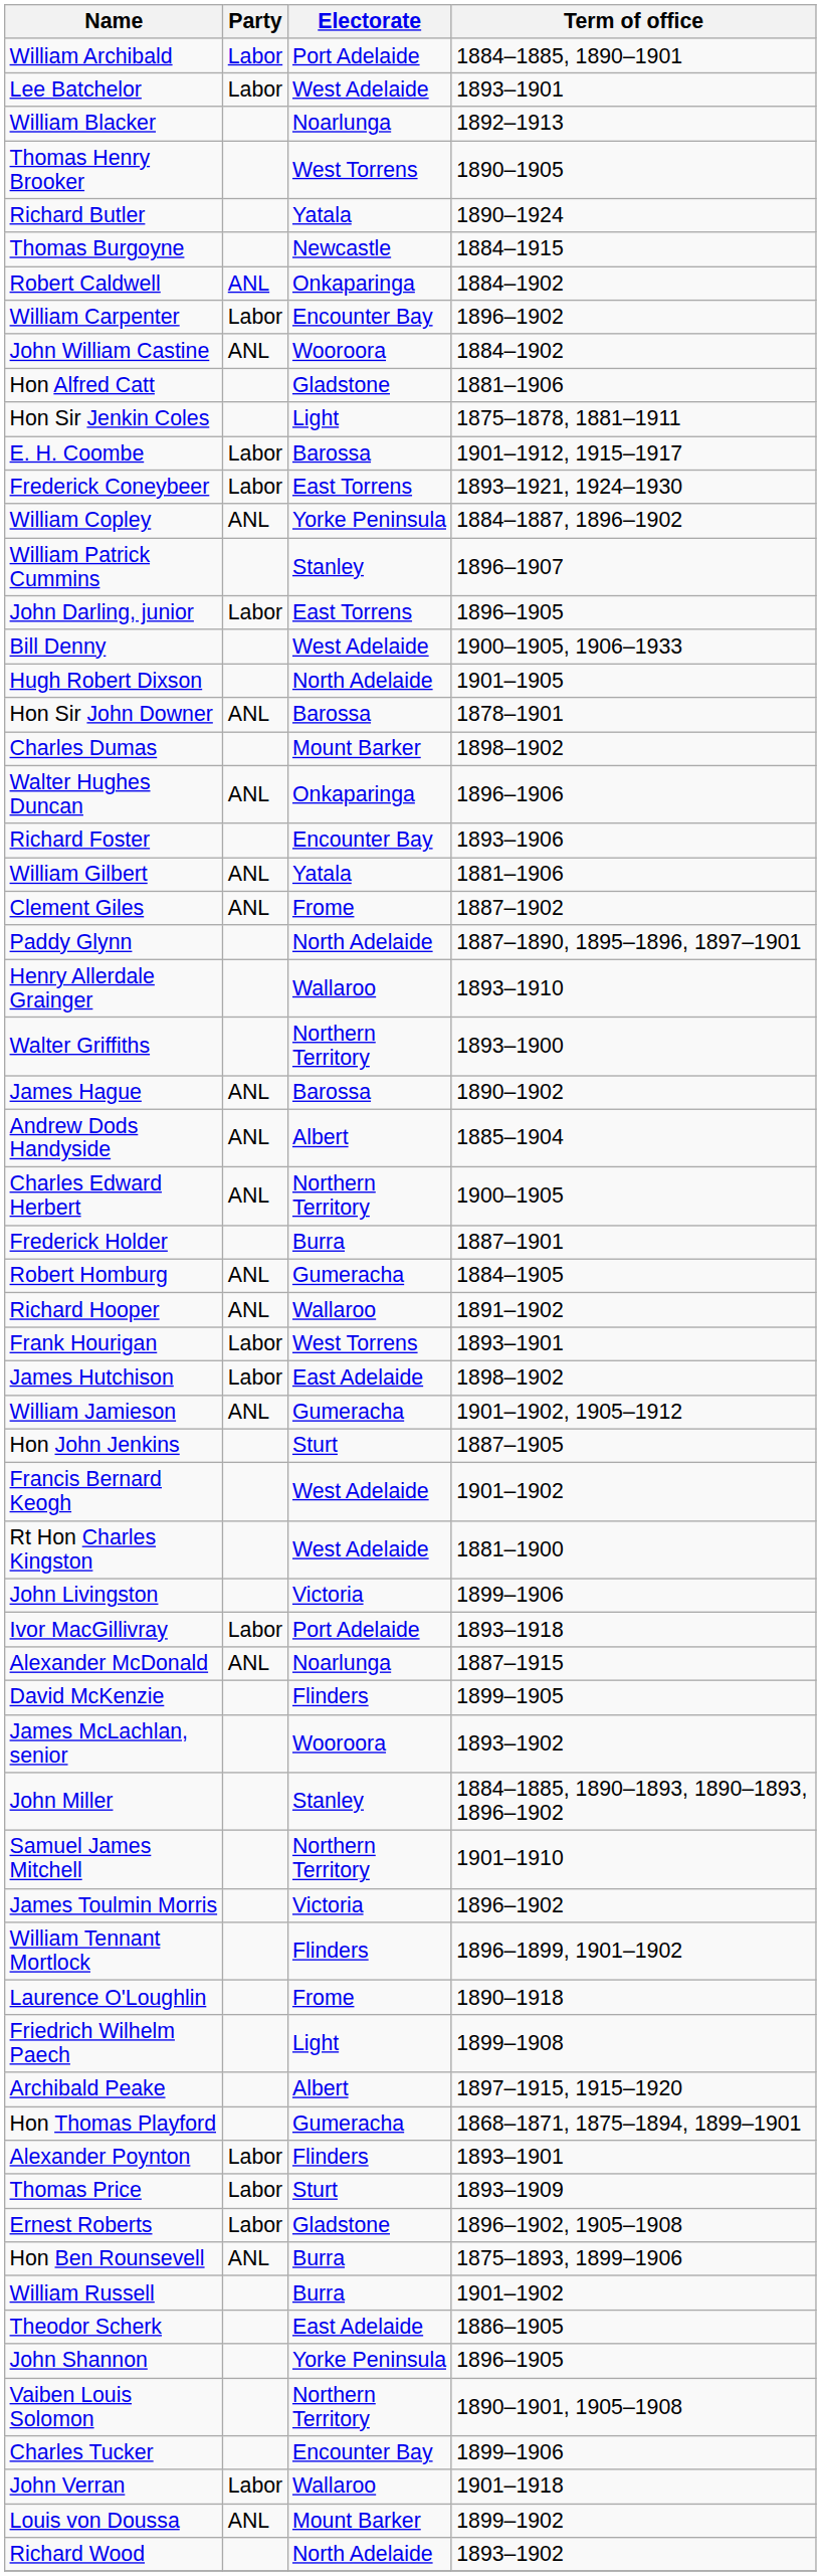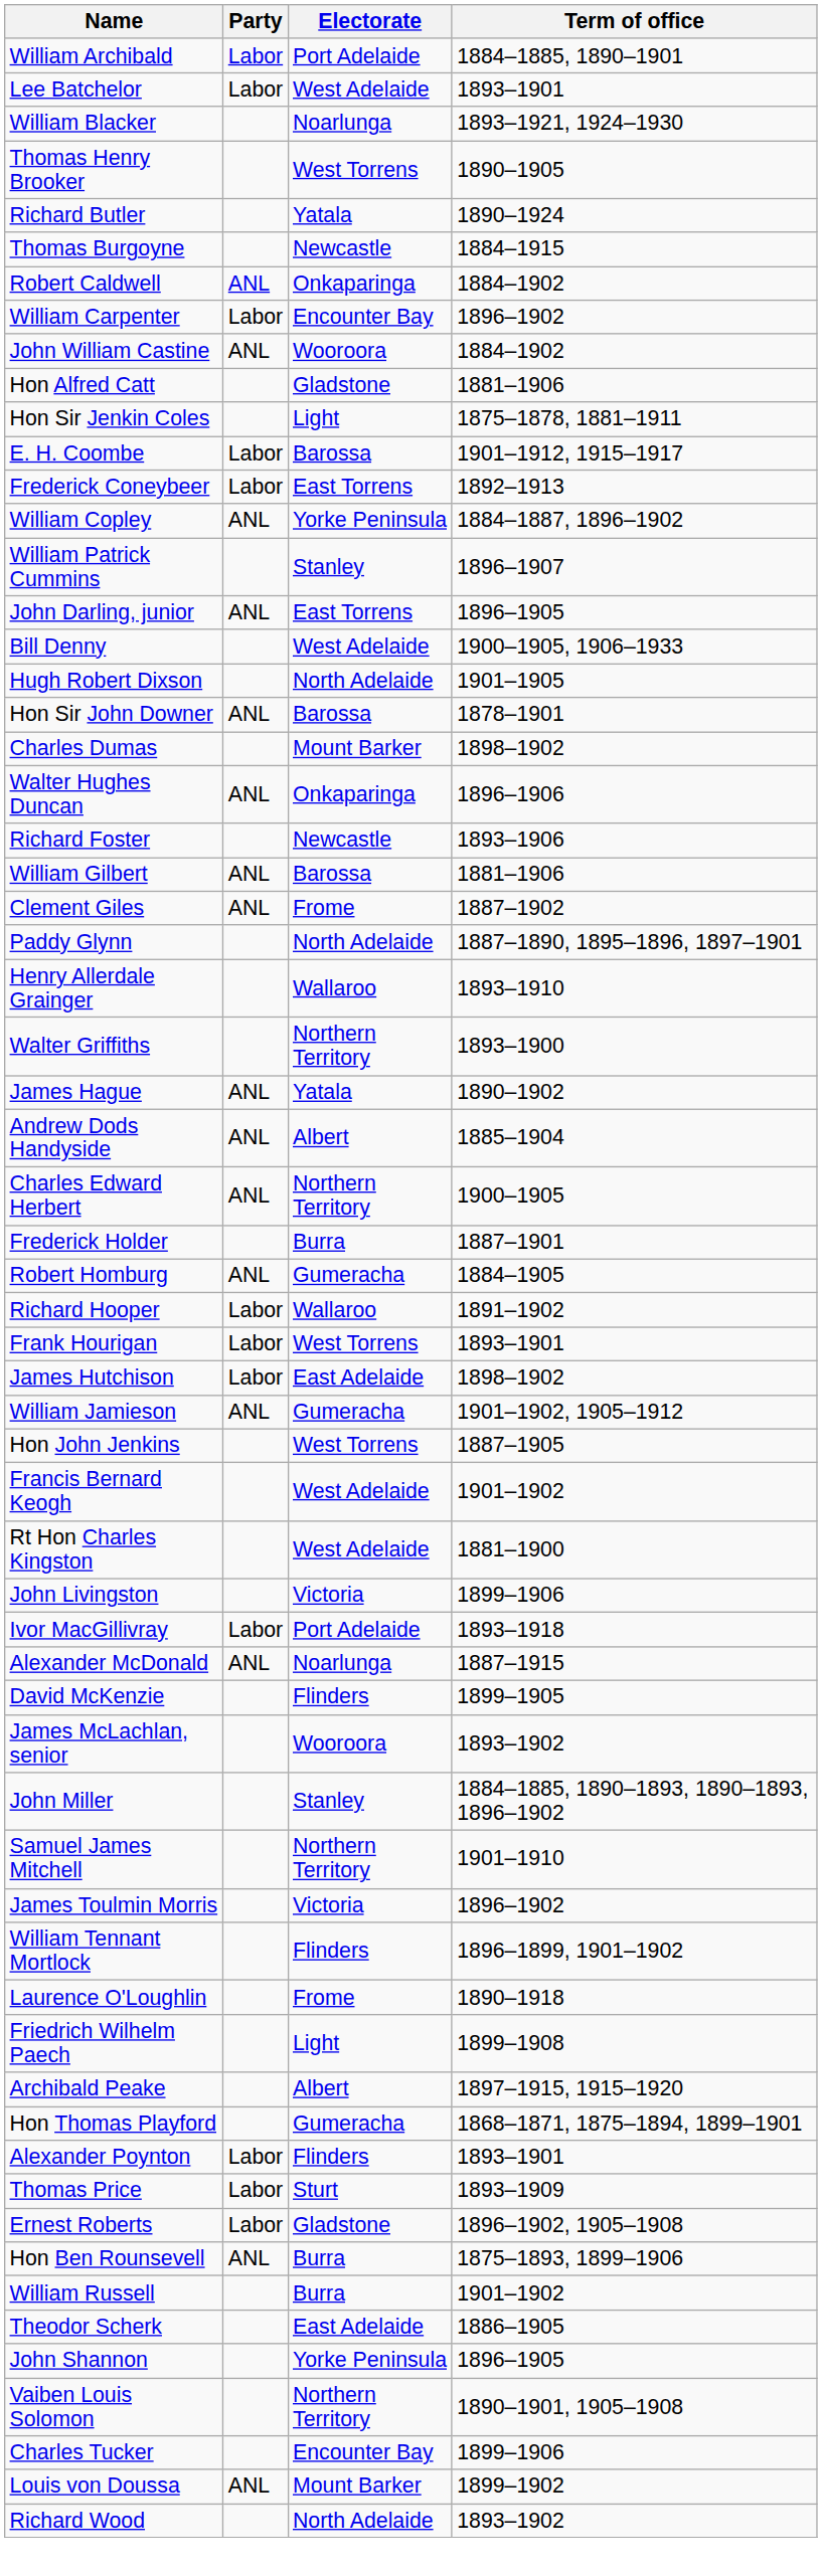 <table class="wikitable sortable">
 <tr>
 <th>Name</th>
 <th>Party</th>
 <th><a href='#'>Electorate</a></th>
 <th>Term of office</th>
 </tr>
 <tr>
 <td><a href='#'>William Archibald</a></td>
 <td><a href='#'>Labor</a></td>
 <td><a href='#'>Port Adelaide</a></td>
 <td>1884–1885, 1890–1901</td>
 </tr>
 <tr>
 <td><a href='#'>Lee Batchelor</a> </td>
 <td>Labor</td>
 <td><a href='#'>West Adelaide</a></td>
 <td>1893–1901</td>
 </tr>
 <tr>
 <td><a href='#'>William Blacker</a></td>
 <td></td>
 <td><a href='#'>Noarlunga</a></td>
-<td>1892–1913</td>
+<td>1893–1921, 1924–1930</td>
 </tr>
 <tr>
 <td><a href='#'>Thomas Henry Brooker</a></td>
 <td></td>
 <td><a href='#'>West Torrens</a></td>
 <td>1890–1905</td>
 </tr>
 <tr>
 <td><a href='#'>Richard Butler</a></td>
 <td></td>
 <td><a href='#'>Yatala</a></td>
 <td>1890–1924</td>
 </tr>
 <tr>
 <td><a href='#'>Thomas Burgoyne</a></td>
 <td></td>
 <td><a href='#'>Newcastle</a></td>
 <td>1884–1915</td>
 </tr>
 <tr>
 <td><a href='#'>Robert Caldwell</a></td>
 <td><a href='#'>ANL</a></td>
 <td><a href='#'>Onkaparinga</a></td>
 <td>1884–1902</td>
 </tr>
 <tr>
 <td><a href='#'>William Carpenter</a></td>
 <td>Labor</td>
 <td><a href='#'>Encounter Bay</a></td>
 <td>1896–1902</td>
 </tr>
 <tr>
 <td><a href='#'>John William Castine</a></td>
 <td>ANL</td>
 <td><a href='#'>Wooroora</a></td>
 <td>1884–1902</td>
 </tr>
 <tr>
 <td>Hon <a href='#'>Alfred Catt</a></td>
 <td></td>
 <td><a href='#'>Gladstone</a></td>
 <td>1881–1906</td>
 </tr>
 <tr>
 <td>Hon Sir <a href='#'>Jenkin Coles</a></td>
 <td></td>
 <td><a href='#'>Light</a></td>
 <td>1875–1878, 1881–1911</td>
 </tr>
 <tr>
 <td><a href='#'>E. H. Coombe</a> </td>
 <td>Labor</td>
 <td><a href='#'>Barossa</a></td>
 <td>1901–1912, 1915–1917</td>
 </tr>
 <tr>
 <td><a href='#'>Frederick Coneybeer</a></td>
 <td>Labor</td>
 <td><a href='#'>East Torrens</a></td>
-<td>1893–1921, 1924–1930</td>
+<td>1892–1913</td>
 </tr>
 <tr>
 <td><a href='#'>William Copley</a></td>
 <td>ANL</td>
 <td><a href='#'>Yorke Peninsula</a></td>
 <td>1884–1887, 1896–1902</td>
 </tr>
 <tr>
 <td><a href='#'>William Patrick Cummins</a></td>
 <td></td>
 <td><a href='#'>Stanley</a></td>
 <td>1896–1907</td>
 </tr>
 <tr>
 <td><a href='#'>John Darling, junior</a></td>
-<td>Labor</td>
+<td>ANL</td>
 <td><a href='#'>East Torrens</a></td>
 <td>1896–1905</td>
 </tr>
 <tr>
 <td><a href='#'>Bill Denny</a> </td>
 <td></td>
 <td><a href='#'>West Adelaide</a></td>
 <td>1900–1905, 1906–1933</td>
 </tr>
 <tr>
 <td><a href='#'>Hugh Robert Dixson</a> </td>
 <td></td>
 <td><a href='#'>North Adelaide</a></td>
 <td>1901–1905</td>
 </tr>
 <tr>
 <td>Hon Sir <a href='#'>John Downer</a> </td>
 <td>ANL</td>
 <td><a href='#'>Barossa</a></td>
 <td>1878–1901</td>
 </tr>
 <tr>
 <td><a href='#'>Charles Dumas</a></td>
 <td></td>
 <td><a href='#'>Mount Barker</a></td>
 <td>1898–1902</td>
 </tr>
 <tr>
 <td><a href='#'>Walter Hughes Duncan</a></td>
 <td>ANL</td>
 <td><a href='#'>Onkaparinga</a></td>
 <td>1896–1906</td>
 </tr>
 <tr>
 <td><a href='#'>Richard Foster</a></td>
 <td></td>
-<td><a href='#'>Encounter Bay</a></td>
+<td><a href='#'>Newcastle</a></td>
 <td>1893–1906</td>
 </tr>
 <tr>
 <td><a href='#'>William Gilbert</a></td>
 <td>ANL</td>
-<td><a href='#'>Yatala</a></td>
+<td><a href='#'>Barossa</a></td>
 <td>1881–1906</td>
 </tr>
 <tr>
 <td><a href='#'>Clement Giles</a></td>
 <td>ANL</td>
 <td><a href='#'>Frome</a></td>
 <td>1887–1902</td>
 </tr>
 <tr>
 <td><a href='#'>Paddy Glynn</a> </td>
 <td></td>
 <td><a href='#'>North Adelaide</a></td>
 <td>1887–1890, 1895–1896, 1897–1901</td>
 </tr>
 <tr>
 <td><a href='#'>Henry Allerdale Grainger</a> </td>
 <td></td>
 <td><a href='#'>Wallaroo</a></td>
 <td>1893–1910</td>
 </tr>
 <tr>
 <td><a href='#'>Walter Griffiths</a> </td>
 <td></td>
 <td><a href='#'>Northern Territory</a></td>
 <td>1893–1900</td>
 </tr>
 <tr>
 <td><a href='#'>James Hague</a></td>
 <td>ANL</td>
-<td><a href='#'>Barossa</a></td>
+<td><a href='#'>Yatala</a></td>
 <td>1890–1902</td>
 </tr>
 <tr>
 <td><a href='#'>Andrew Dods Handyside</a></td>
 <td>ANL</td>
 <td><a href='#'>Albert</a></td>
 <td>1885–1904</td>
 </tr>
 <tr>
 <td><a href='#'>Charles Edward Herbert</a> </td>
 <td>ANL</td>
 <td><a href='#'>Northern Territory</a></td>
 <td>1900–1905</td>
 </tr>
 <tr>
 <td><a href='#'>Frederick Holder</a> </td>
 <td></td>
 <td><a href='#'>Burra</a></td>
 <td>1887–1901</td>
 </tr>
 <tr>
 <td><a href='#'>Robert Homburg</a></td>
 <td>ANL</td>
 <td><a href='#'>Gumeracha</a></td>
 <td>1884–1905</td>
 </tr>
 <tr>
 <td><a href='#'>Richard Hooper</a></td>
-<td>ANL</td>
+<td>Labor</td>
 <td><a href='#'>Wallaroo</a></td>
 <td>1891–1902</td>
 </tr>
 <tr>
 <td><a href='#'>Frank Hourigan</a> </td>
 <td>Labor</td>
 <td><a href='#'>West Torrens</a></td>
 <td>1893–1901</td>
 </tr>
 <tr>
 <td><a href='#'>James Hutchison</a></td>
 <td>Labor</td>
 <td><a href='#'>East Adelaide</a></td>
 <td>1898–1902</td>
 </tr>
 <tr>
 <td><a href='#'>William Jamieson</a> </td>
 <td>ANL</td>
 <td><a href='#'>Gumeracha</a></td>
 <td>1901–1902, 1905–1912</td>
 </tr>
 <tr>
 <td>Hon <a href='#'>John Jenkins</a></td>
 <td></td>
-<td><a href='#'>Sturt</a></td>
+<td><a href='#'>West Torrens</a></td>
 <td>1887–1905</td>
 </tr>
 <tr>
 <td><a href='#'>Francis Bernard Keogh</a> </td>
 <td></td>
 <td><a href='#'>West Adelaide</a></td>
 <td>1901–1902</td>
 </tr>
 <tr>
 <td>Rt Hon <a href='#'>Charles Kingston</a> </td>
 <td></td>
 <td><a href='#'>West Adelaide</a></td>
 <td>1881–1900</td>
 </tr>
 <tr>
 <td><a href='#'>John Livingston</a></td>
 <td></td>
 <td><a href='#'>Victoria</a></td>
 <td>1899–1906</td>
 </tr>
 <tr>
 <td><a href='#'>Ivor MacGillivray</a></td>
 <td>Labor</td>
 <td><a href='#'>Port Adelaide</a></td>
 <td>1893–1918</td>
 </tr>
 <tr>
 <td><a href='#'>Alexander McDonald</a></td>
 <td>ANL</td>
 <td><a href='#'>Noarlunga</a></td>
 <td>1887–1915</td>
 </tr>
 <tr>
 <td><a href='#'>David McKenzie</a></td>
 <td></td>
 <td><a href='#'>Flinders</a></td>
 <td>1899–1905</td>
 </tr>
 <tr>
 <td><a href='#'>James McLachlan, senior</a></td>
 <td></td>
 <td><a href='#'>Wooroora</a></td>
 <td>1893–1902</td>
 </tr>
 <tr>
 <td><a href='#'>John Miller</a></td>
 <td></td>
 <td><a href='#'>Stanley</a></td>
 <td>1884–1885, 1890–1893, 1890–1893, 1896–1902</td>
 </tr>
 <tr>
 <td><a href='#'>Samuel James Mitchell</a> </td>
 <td></td>
 <td><a href='#'>Northern Territory</a></td>
 <td>1901–1910</td>
 </tr>
 <tr>
 <td><a href='#'>James Toulmin Morris</a></td>
 <td></td>
 <td><a href='#'>Victoria</a></td>
 <td>1896–1902</td>
 </tr>
 <tr>
 <td><a href='#'>William Tennant Mortlock</a> </td>
 <td></td>
 <td><a href='#'>Flinders</a></td>
 <td>1896–1899, 1901–1902</td>
 </tr>
 <tr>
 <td><a href='#'>Laurence O'Loughlin</a></td>
 <td></td>
 <td><a href='#'>Frome</a></td>
 <td>1890–1918</td>
 </tr>
 <tr>
 <td><a href='#'>Friedrich Wilhelm Paech</a></td>
 <td></td>
 <td><a href='#'>Light</a></td>
 <td>1899–1908</td>
 </tr>
 <tr>
 <td><a href='#'>Archibald Peake</a></td>
 <td></td>
 <td><a href='#'>Albert</a></td>
 <td>1897–1915, 1915–1920</td>
 </tr>
 <tr>
 <td>Hon <a href='#'>Thomas Playford</a> </td>
 <td></td>
 <td><a href='#'>Gumeracha</a></td>
 <td>1868–1871, 1875–1894, 1899–1901</td>
 </tr>
 <tr>
 <td><a href='#'>Alexander Poynton</a> </td>
 <td>Labor</td>
 <td><a href='#'>Flinders</a></td>
 <td>1893–1901</td>
 </tr>
 <tr>
 <td><a href='#'>Thomas Price</a></td>
 <td>Labor</td>
 <td><a href='#'>Sturt</a></td>
 <td>1893–1909</td>
 </tr>
 <tr>
 <td><a href='#'>Ernest Roberts</a></td>
 <td>Labor</td>
 <td><a href='#'>Gladstone</a></td>
 <td>1896–1902, 1905–1908</td>
 </tr>
 <tr>
 <td>Hon <a href='#'>Ben Rounsevell</a></td>
 <td>ANL</td>
 <td><a href='#'>Burra</a></td>
 <td>1875–1893, 1899–1906</td>
 </tr>
 <tr>
 <td><a href='#'>William Russell</a> </td>
 <td></td>
 <td><a href='#'>Burra</a></td>
 <td>1901–1902</td>
 </tr>
 <tr>
 <td><a href='#'>Theodor Scherk</a></td>
 <td></td>
 <td><a href='#'>East Adelaide</a></td>
 <td>1886–1905</td>
 </tr>
 <tr>
 <td><a href='#'>John Shannon</a></td>
 <td></td>
 <td><a href='#'>Yorke Peninsula</a></td>
 <td>1896–1905</td>
 </tr>
 <tr>
 <td><a href='#'>Vaiben Louis Solomon</a> </td>
 <td></td>
 <td><a href='#'>Northern Territory</a></td>
 <td>1890–1901, 1905–1908</td>
 </tr>
 <tr>
 <td><a href='#'>Charles Tucker</a> </td>
 <td></td>
 <td><a href='#'>Encounter Bay</a></td>
 <td>1899–1906</td>
 </tr>
 <tr>
-<td><a href='#'>John Verran</a> </td>
-<td>Labor</td>
-<td><a href='#'>Wallaroo</a></td>
-<td>1901–1918</td>
-</tr>
-<tr>
 <td><a href='#'>Louis von Doussa</a></td>
 <td>ANL</td>
 <td><a href='#'>Mount Barker</a></td>
 <td>1899–1902</td>
 </tr>
 <tr>
 <td><a href='#'>Richard Wood</a></td>
 <td></td>
 <td><a href='#'>North Adelaide</a></td>
 <td>1893–1902</td>
 </tr>
 <tr>
 </tr>
 </table>
